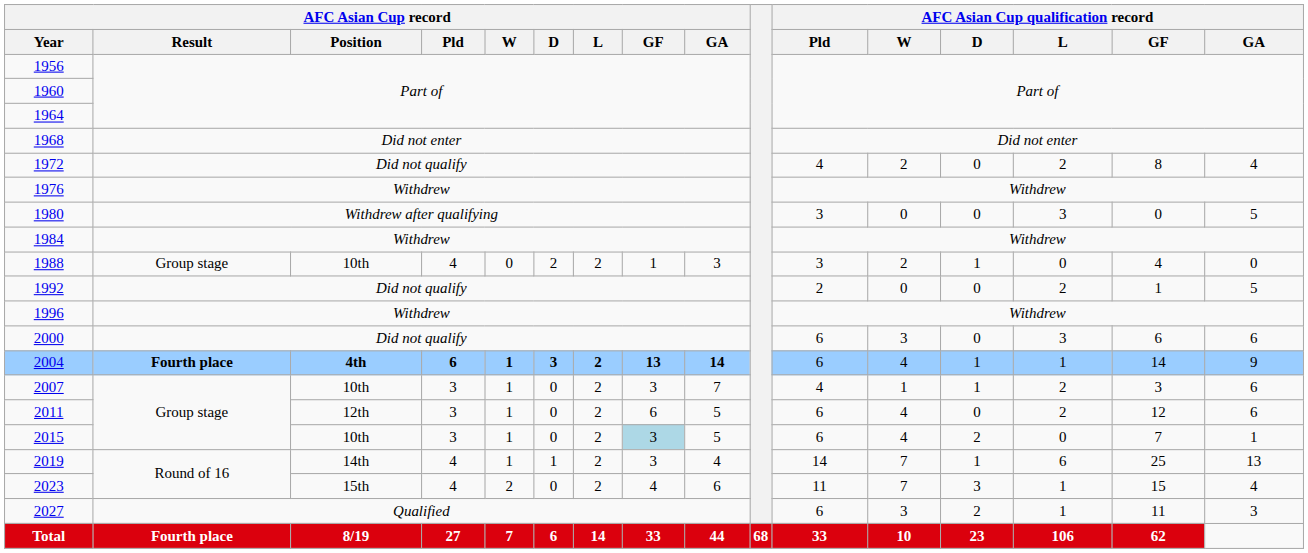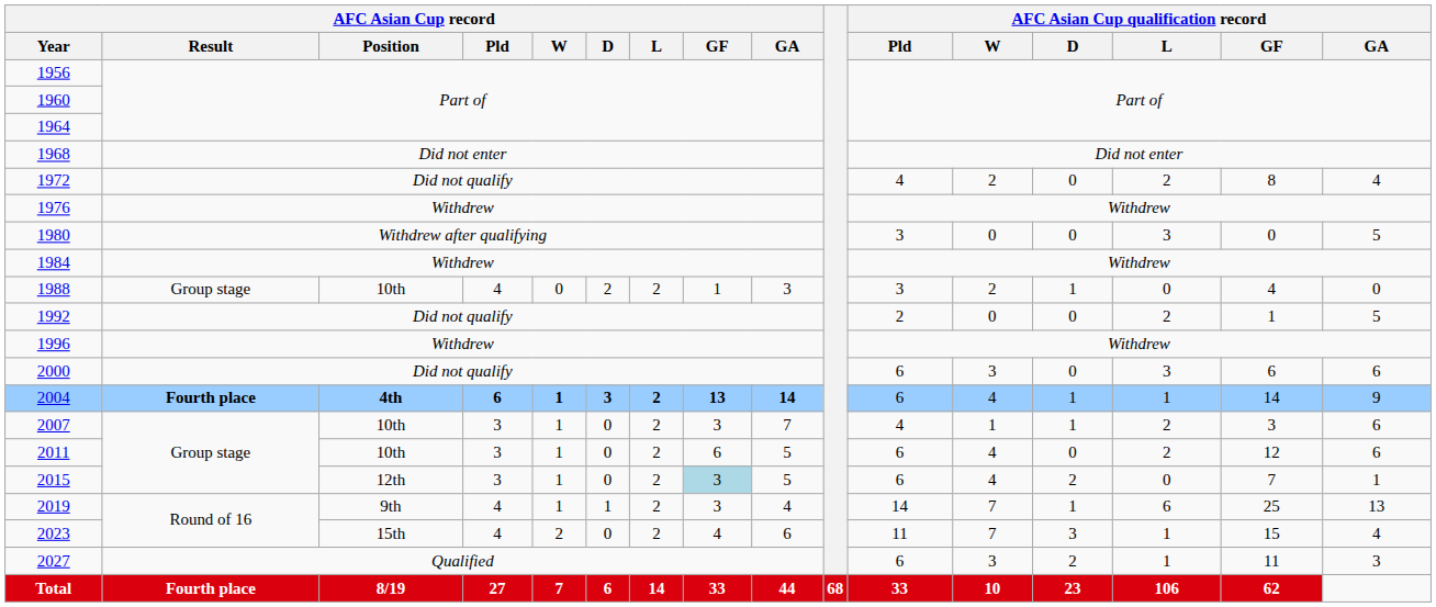 <table class="wikitable" style="font-size:90%; text-align:center;">
 <tr>
 <th colspan=9><a href='#'>AFC Asian Cup</a> record</th>
 <th style="width:1%;" rowspan=22></th>
 <th colspan=6><a href='#'>AFC Asian Cup qualification</a> record</th>
 </tr>
 <tr>
 <th>Year</th>
 <th>Result</th>
 <th>Position</th>
 <th>Pld</th>
 <th>W</th>
 <th>D</th>
 <th>L</th>
 <th>GF</th>
 <th>GA</th>
 <th>Pld</th>
 <th>W</th>
 <th>D</th>
 <th>L</th>
 <th>GF</th>
 <th>GA</th>
 </tr>
 <tr>
 <td> <a href='#'>1956</a></td>
 <td colspan=8 rowspan=3><em>Part of </em></td>
 <td colspan=8 rowspan=3><em>Part of </em></td>
 </tr>
 <tr>
 <td> <a href='#'>1960</a></td>
 </tr>
 <tr>
 <td> <a href='#'>1964</a></td>
 </tr>
 <tr>
 <td> <a href='#'>1968</a></td>
 <td colspan=8><em>Did not enter</em></td>
 <td colspan=8 rowspan=1><em>Did not enter</em></td>
 </tr>
 <tr>
 <td> <a href='#'>1972</a></td>
 <td colspan=8><em>Did not qualify</em></td>
 <td>4</td>
 <td>2</td>
 <td>0</td>
 <td>2</td>
 <td>8</td>
 <td>4</td>
 </tr>
 <tr>
 <td> <a href='#'>1976</a></td>
 <td colspan=8><em>Withdrew</em></td>
 <td colspan="8"><em>Withdrew</em></td>
 </tr>
 <tr>
 <td> <a href='#'>1980</a></td>
 <td colspan=8><em>Withdrew after qualifying</em></td>
 <td>3</td>
 <td>0</td>
 <td>0</td>
 <td>3</td>
 <td>0</td>
 <td>5</td>
 </tr>
 <tr>
 <td> <a href='#'>1984</a></td>
 <td colspan=8><em>Withdrew</em></td>
 <td colspan="8"><em>Withdrew</em></td>
 </tr>
 <tr>
 <td> <a href='#'>1988</a></td>
 <td>Group stage</td>
 <td>10th</td>
 <td>4</td>
 <td>0</td>
 <td>2</td>
 <td>2</td>
 <td>1</td>
 <td>3</td>
 <td>3</td>
 <td>2</td>
 <td>1</td>
 <td>0</td>
 <td>4</td>
 <td>0</td>
 </tr>
 <tr>
 <td> <a href='#'>1992</a></td>
 <td colspan=8><em>Did not qualify</em></td>
 <td>2</td>
 <td>0</td>
 <td>0</td>
 <td>2</td>
 <td>1</td>
 <td>5</td>
 </tr>
 <tr>
 <td> <a href='#'>1996</a></td>
 <td colspan=8><em>Withdrew</em></td>
 <td colspan="8"><em>Withdrew</em></td>
 </tr>
 <tr>
 <td> <a href='#'>2000</a></td>
 <td colspan=8><em>Did not qualify</em></td>
 <td>6</td>
 <td>3</td>
 <td>0</td>
 <td>3</td>
 <td>6</td>
 <td>6</td>
 </tr>
 <tr style="background:#9acdff;">
 <td> <a href='#'>2004</a></td>
 <td><strong>Fourth place</strong></td>
 <td><strong>4th</strong></td>
 <td><strong>6</strong></td>
 <td><strong>1</strong></td>
 <td><strong>3</strong></td>
 <td><strong>2</strong></td>
 <td><strong>13</strong></td>
 <td><strong>14</strong></td>
 <td>6</td>
 <td>4</td>
 <td>1</td>
 <td>1</td>
 <td>14</td>
 <td>9</td>
 </tr>
 <tr>
 <td>    <a href='#'>2007</a></td>
 <td rowspan=3>Group stage</td>
 <td>10th</td>
 <td>3</td>
 <td>1</td>
 <td>0</td>
 <td>2</td>
 <td>3</td>
 <td>7</td>
 <td>4</td>
 <td>1</td>
 <td>1</td>
 <td>2</td>
 <td>3</td>
 <td>6</td>
 </tr>
 <tr>
 <td> <a href='#'>2011</a></td>
-<td>12th</td>
+<td>10th</td>
 <td>3</td>
 <td>1</td>
 <td>0</td>
 <td>2</td>
 <td>6</td>
 <td>5</td>
 <td>6</td>
 <td>4</td>
 <td>0</td>
 <td>2</td>
 <td>12</td>
 <td>6</td>
 </tr>
 <tr>
 <td> <a href='#'>2015</a></td>
-<td>10th</td>
+<td>12th</td>
 <td>3</td>
 <td>1</td>
 <td>0</td>
 <td>2</td>
 <td style="background: lightblue;">3</td>
 <td>5</td>
 <td>6</td>
 <td>4</td>
 <td>2</td>
 <td>0</td>
 <td>7</td>
 <td>1</td>
 </tr>
 <tr>
 <td> <a href='#'>2019</a></td>
 <td rowspan=2>Round of 16</td>
-<td>14th</td>
+<td>9th</td>
 <td>4</td>
 <td>1</td>
 <td>1</td>
 <td>2</td>
 <td>3</td>
 <td>4</td>
 <td>14</td>
 <td>7</td>
 <td>1</td>
 <td>6</td>
 <td>25</td>
 <td>13</td>
 </tr>
 <tr>
 <td> <a href='#'>2023</a></td>
 <td>15th</td>
 <td>4</td>
 <td>2</td>
 <td>0</td>
 <td>2</td>
 <td>4</td>
 <td>6</td>
 <td>11</td>
 <td>7</td>
 <td>3</td>
 <td>1</td>
 <td>15</td>
 <td>4</td>
 </tr>
 <tr>
 <td> <a href='#'>2027</a></td>
 <td colspan=8><em>Qualified</em></td>
 <td>6</td>
 <td>3</td>
 <td>2</td>
 <td>1</td>
 <td>11</td>
 <td>3</td>
 </tr>
 <tr>
 </tr>
 <tr style="color:white;">
 <th style="background:#db000d;">Total</th>
 <th style="background:#db000d;">Fourth place</th>
 <th style="background:#db000d;">8/19</th>
 <th style="background:#db000d;">27</th>
 <th style="background:#db000d;">7</th>
 <th style="background:#db000d;">6</th>
 <th style="background:#db000d;">14</th>
 <th style="background:#db000d;">33</th>
 <th style="background:#db000d;">44</th>
 <th style="background:#db000d;">68</th>
 <th style="background:#db000d;">33</th>
 <th style="background:#db000d;">10</th>
 <th style="background:#db000d;">23</th>
 <th style="background:#db000d;">106</th>
 <th style="background:#db000d;">62</th>
 </tr>
 </table>
